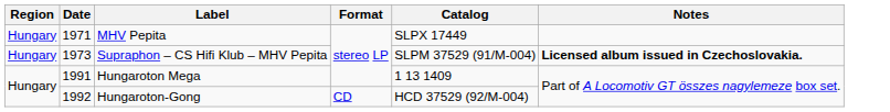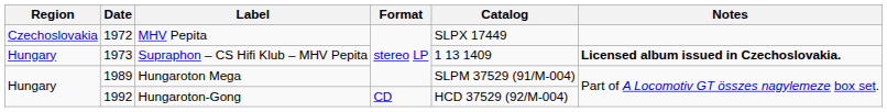 <table class="wikitable">
 <tr>
 <th>Region</th>
 <th>Date</th>
 <th>Label</th>
 <th>Format</th>
 <th>Catalog</th>
 <th>Notes</th>
 </tr>
 <tr>
-<td><a href='#'>Hungary</a></td>
-<td>1971</td>
+<td><a href='#'>Czechoslovakia</a></td>
+<td>1972</td>
 <td><a href='#'>MHV</a> Pepita</td>
 <td rowspan="3"><a href='#'>stereo</a> <a href='#'>LP</a></td>
 <td>SLPX 17449</td>
 <td></td>
 </tr>
 <tr>
 <td><a href='#'>Hungary</a></td>
 <td>1973</td>
 <td><a href='#'>Supraphon</a> – CS Hifi Klub – MHV Pepita</td>
-<td>SLPM 37529 (91/M-004)</td>
+<td>1 13 1409</td>
 <td><strong>Licensed album issued in Czechoslovakia.</strong></td>
 </tr>
 <tr>
 <td rowspan="2">Hungary</td>
-<td>1991</td>
+<td>1989</td>
 <td>Hungaroton Mega</td>
-<td>1 13 1409</td>
+<td>SLPM 37529 (91/M-004)</td>
 <td rowspan="2">Part of <em><a href='#'>A Locomotiv GT összes nagylemeze</a></em> <a href='#'>box set</a>.</td>
 </tr>
 <tr>
 <td>1992</td>
 <td>Hungaroton-Gong</td>
 <td><a href='#'>CD</a></td>
 <td>HCD 37529 (92/M-004)</td>
 </tr>
 </table>
